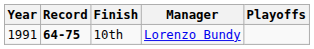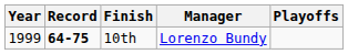 <table class="wikitable">
 <tr>
 <th>Year</th>
 <th>Record</th>
 <th>Finish</th>
 <th>Manager</th>
 <th>Playoffs</th>
 </tr>
 <tr>
-<td>1991</td>
+<td>1999</td>
 <td><strong>64-75</strong></td>
 <td>10th</td>
 <td><a href='#'>Lorenzo Bundy</a></td>
 <td></td>
 </tr>
 </table>
